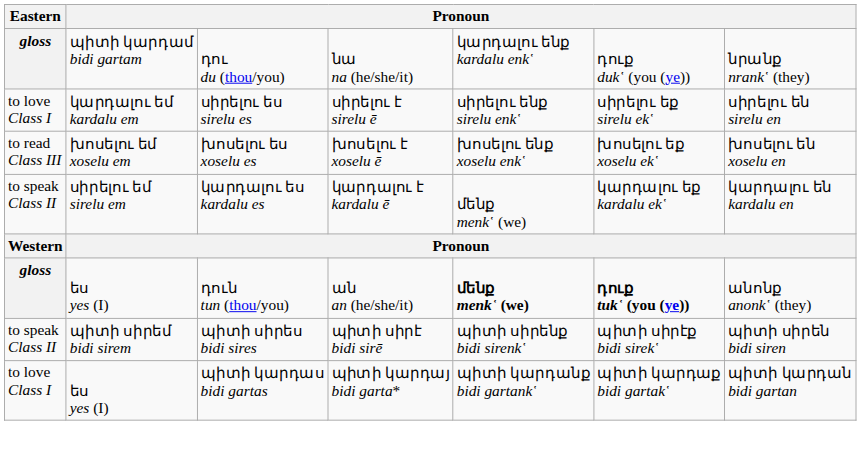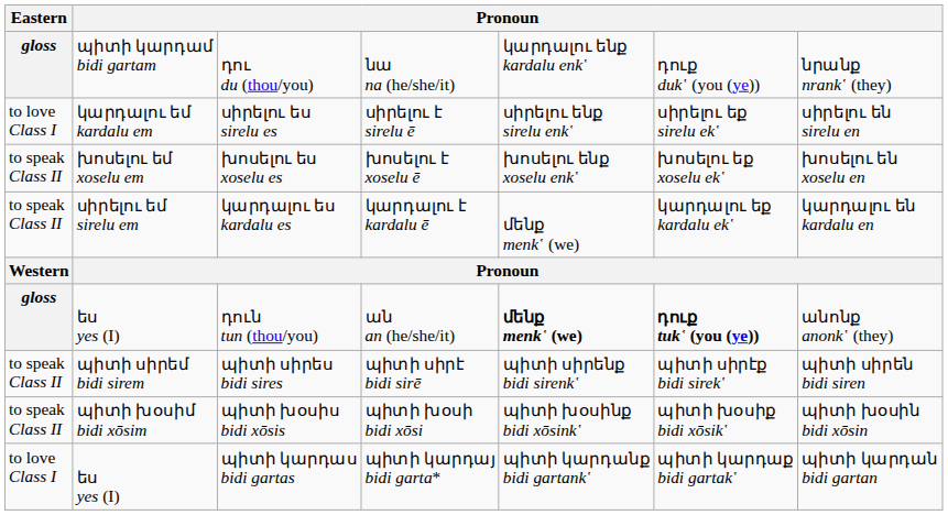 <table class="wikitable">
 <tr valign=top>
 <th>Eastern</th>
 <th colspan=6>Pronoun</th>
 </tr>
 <tr valign=top>
 <th><em>gloss</em></th>
 <td>պիտի կարդամ<br><em>bidi gartam</em></td>
 <td><br>դու<br><em>du</em> (<a href='#'>thou</a>/you)</td>
 <td><br>նա<br><em>na</em> (he/she/it)</td>
 <td>կարդալու ենք<br><em>kardalu enk῾</em></td>
 <td><br>դուք<br><em>duk῾</em> (you (<a href='#'>ye</a>))</td>
 <td><br>նրանք<br><em>nrank῾</em> (they)</td>
 </tr>
 <tr valign=top>
 <td>to love<br><em>Class I</em></td>
 <td>կարդալու եմ<br><em>kardalu em</em></td>
 <td>սիրելու ես<br><em>sirelu es</em></td>
 <td>սիրելու է<br><em>sirelu ē</em></td>
 <td>սիրելու ենք<br><em>sirelu enk῾</em></td>
 <td>սիրելու եք<br><em>sirelu ek῾</em></td>
 <td>սիրելու են<br><em>sirelu en</em></td>
 </tr>
 <tr valign=top>
-<td>to read<br><em>Class III</em></td>
+<td>to speak<br><em>Class II</em></td>
 <td>խոսելու եմ<br><em>xoselu em</em></td>
 <td>խոսելու ես<br><em>xoselu es</em></td>
 <td>խոսելու է<br><em>xoselu ē</em></td>
 <td>խոսելու ենք<br><em>xoselu enk῾</em></td>
 <td>խոսելու եք<br><em>xoselu ek῾</em></td>
 <td>խոսելու են<br><em>xoselu en</em></td>
 </tr>
 <tr valign=top>
 <td>to speak<br><em>Class II</em></td>
 <td>սիրելու եմ<br><em>sirelu em</em></td>
 <td>կարդալու ես<br><em>kardalu es</em></td>
 <td>կարդալու է<br><em>kardalu ē</em></td>
 <td><br>մենք<br><em>menk῾</em> (we)</td>
 <td>կարդալու եք<br><em>kardalu ek῾</em></td>
 <td>կարդալու են<br><em>kardalu en</em></td>
 </tr>
 <tr valign=top>
 <th>Western</th>
 <th colspan=6>Pronoun</th>
 </tr>
 <tr valign=top>
 <th><em>gloss</em></th>
 <td><br>ես<br><em>yes</em> (I)</td>
 <td><br>դուն<br><em>tun</em> (<a href='#'>thou</a>/you)</td>
 <td><br>ան<br><em>an</em> (he/she/it)</td>
 <td><strong><br>մենք<br><em>menk῾</em> (we)</strong></td>
 <td><strong><br>դուք<br><em>tuk῾</em> (you (<a href='#'>ye</a>))</strong></td>
 <td><br>անոնք<br><em>anonk῾</em> (they)</td>
 </tr>
 <tr valign=top>
 <td>to speak<br><em>Class II</em></td>
 <td>պիտի սիրեմ<br><em>bidi sirem</em></td>
 <td>պիտի սիրես<br><em>bidi sires</em></td>
 <td>պիտի սիրէ<br><em>bidi sirē</em></td>
 <td>պիտի սիրենք<br><em>bidi sirenk῾</em></td>
 <td>պիտի սիրէք<br><em>bidi sirek῾</em></td>
 <td>պիտի սիրեն<br><em>bidi siren</em></td>
 </tr>
 <tr valign=top>
+<td>to speak<br><em>Class II</em></td>
+<td>պիտի խօսիմ<br><em>bidi xōsim</em></td>
+<td>պիտի խօսիս<br><em>bidi xōsis</em></td>
+<td>պիտի խօսի<br><em>bidi xōsi</em></td>
+<td>պիտի խօսինք<br><em>bidi xōsink῾</em></td>
+<td>պիտի խօսիք<br><em>bidi xōsik῾</em></td>
+<td>պիտի խօսին<br><em>bidi xōsin</em></td>
+</tr>
+<tr valign=top>
 <td>to love<br><em>Class I</em></td>
 <td><br>ես<br><em>yes</em> (I)</td>
 <td>պիտի կարդաս<br><em>bidi gartas</em></td>
 <td>պիտի կարդայ<br><em>bidi garta</em>*</td>
 <td>պիտի կարդանք<br><em>bidi gartank῾</em></td>
 <td>պիտի կարդաք<br><em>bidi gartak῾</em></td>
 <td>պիտի կարդան<br><em>bidi gartan</em></td>
 </tr>
 </table>
